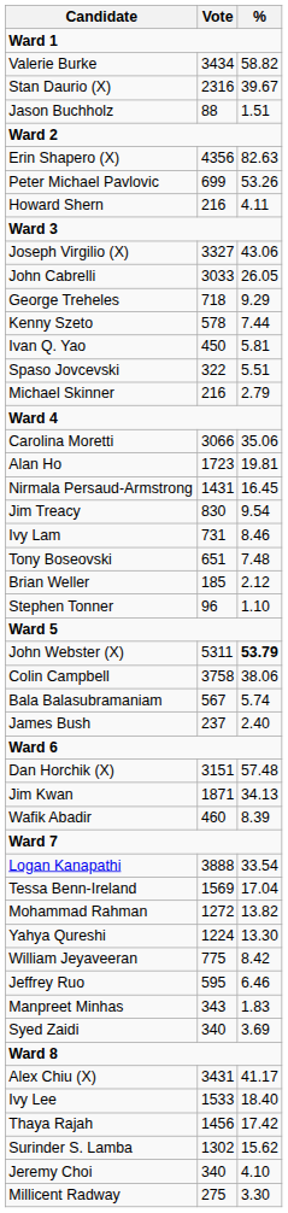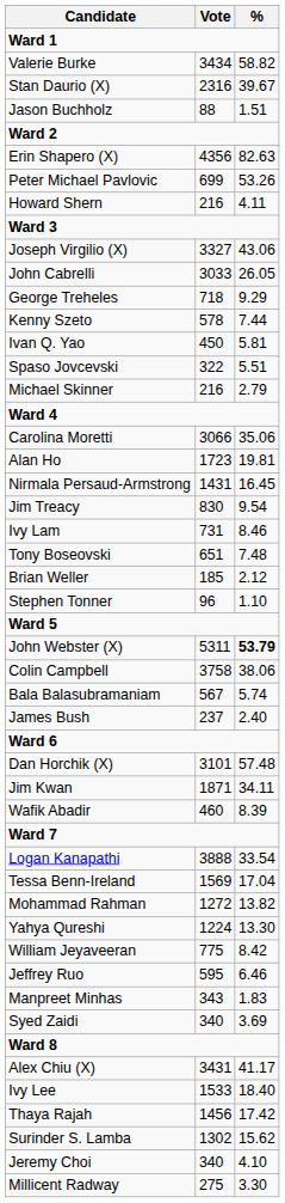 <table class="wikitable">
 <tr>
 <th bgcolor="#DDDDFF" width="200px">Candidate</th>
 <th bgcolor="#DDDDFF">Vote</th>
 <th bgcolor="#DDDDFF">%</th>
 </tr>
 <tr>
 <td colspan="4"><strong>Ward 1</strong></td>
 </tr>
 <tr>
 <td>Valerie Burke</td>
 <td>3434</td>
 <td>58.82</td>
 </tr>
 <tr>
 <td>Stan Daurio (X)</td>
 <td>2316</td>
 <td>39.67</td>
 </tr>
 <tr>
 <td>Jason Buchholz</td>
 <td>88</td>
 <td>1.51</td>
 </tr>
 <tr>
 <td colspan="4"><strong>Ward 2</strong></td>
 </tr>
 <tr>
 <td>Erin Shapero (X)</td>
 <td>4356</td>
 <td>82.63</td>
 </tr>
 <tr>
 <td>Peter Michael Pavlovic</td>
 <td>699</td>
 <td>53.26</td>
 </tr>
 <tr>
 <td>Howard Shern</td>
 <td>216</td>
 <td>4.11</td>
 </tr>
 <tr>
 <td colspan="4"><strong>Ward 3</strong></td>
 </tr>
 <tr>
 <td>Joseph Virgilio (X)</td>
 <td>3327</td>
 <td>43.06</td>
 </tr>
 <tr>
 <td>John Cabrelli</td>
 <td>3033</td>
 <td>26.05</td>
 </tr>
 <tr>
 <td>George Treheles</td>
 <td>718</td>
 <td>9.29</td>
 </tr>
 <tr>
 <td>Kenny Szeto</td>
 <td>578</td>
 <td>7.44</td>
 </tr>
 <tr>
 <td>Ivan Q. Yao</td>
 <td>450</td>
 <td>5.81</td>
 </tr>
 <tr>
 <td>Spaso Jovcevski</td>
 <td>322</td>
 <td>5.51</td>
 </tr>
 <tr>
 <td>Michael Skinner</td>
 <td>216</td>
 <td>2.79</td>
 </tr>
 <tr>
 <td colspan="4"><strong>Ward 4</strong></td>
 </tr>
 <tr>
 <td>Carolina Moretti</td>
 <td>3066</td>
 <td>35.06</td>
 </tr>
 <tr>
 <td>Alan Ho</td>
 <td>1723</td>
 <td>19.81</td>
 </tr>
 <tr>
 <td>Nirmala Persaud-Armstrong</td>
 <td>1431</td>
 <td>16.45</td>
 </tr>
 <tr>
 <td>Jim Treacy</td>
 <td>830</td>
 <td>9.54</td>
 </tr>
 <tr>
 <td>Ivy Lam</td>
 <td>731</td>
 <td>8.46</td>
 </tr>
 <tr>
 <td>Tony Boseovski</td>
 <td>651</td>
 <td>7.48</td>
 </tr>
 <tr>
 <td>Brian Weller</td>
 <td>185</td>
 <td>2.12</td>
 </tr>
 <tr>
 <td>Stephen Tonner</td>
 <td>96</td>
 <td>1.10</td>
 </tr>
 <tr>
 <td colspan="4"><strong>Ward 5</strong></td>
 </tr>
 <tr>
 <td>John Webster (X)</td>
 <td>5311</td>
 <td><strong>53.79</strong></td>
 </tr>
 <tr>
 <td>Colin Campbell</td>
 <td>3758</td>
 <td>38.06</td>
 </tr>
 <tr>
 <td>Bala Balasubramaniam</td>
 <td>567</td>
 <td>5.74</td>
 </tr>
 <tr>
 <td>James Bush</td>
 <td>237</td>
 <td>2.40</td>
 </tr>
 <tr>
 <td colspan="4"><strong>Ward 6</strong></td>
 </tr>
 <tr>
 <td>Dan Horchik (X)</td>
-<td>3151</td>
+<td>3101</td>
 <td>57.48</td>
 </tr>
 <tr>
 <td>Jim Kwan</td>
 <td>1871</td>
-<td>34.13</td>
+<td>34.11</td>
 </tr>
 <tr>
 <td>Wafik Abadir</td>
 <td>460</td>
 <td>8.39</td>
 </tr>
 <tr>
 <td colspan="4"><strong>Ward 7</strong></td>
 </tr>
 <tr>
 <td><a href='#'>Logan Kanapathi</a></td>
 <td>3888</td>
 <td>33.54</td>
 </tr>
 <tr>
 <td>Tessa Benn-Ireland</td>
 <td>1569</td>
 <td>17.04</td>
 </tr>
 <tr>
 <td>Mohammad Rahman</td>
 <td>1272</td>
 <td>13.82</td>
 </tr>
 <tr>
 <td>Yahya Qureshi</td>
 <td>1224</td>
 <td>13.30</td>
 </tr>
 <tr>
 <td>William Jeyaveeran</td>
 <td>775</td>
 <td>8.42</td>
 </tr>
 <tr>
 <td>Jeffrey Ruo</td>
 <td>595</td>
 <td>6.46</td>
 </tr>
 <tr>
 <td>Manpreet Minhas</td>
 <td>343</td>
 <td>1.83</td>
 </tr>
 <tr>
 <td>Syed Zaidi</td>
 <td>340</td>
 <td>3.69</td>
 </tr>
 <tr>
 <td colspan="4"><strong>Ward 8</strong></td>
 </tr>
 <tr>
 <td>Alex Chiu (X)</td>
 <td>3431</td>
 <td>41.17</td>
 </tr>
 <tr>
 <td>Ivy Lee</td>
 <td>1533</td>
 <td>18.40</td>
 </tr>
 <tr>
 <td>Thaya Rajah</td>
 <td>1456</td>
 <td>17.42</td>
 </tr>
 <tr>
 <td>Surinder S. Lamba</td>
 <td>1302</td>
 <td>15.62</td>
 </tr>
 <tr>
 <td>Jeremy Choi</td>
 <td>340</td>
 <td>4.10</td>
 </tr>
 <tr>
 <td>Millicent Radway</td>
 <td>275</td>
 <td>3.30</td>
 </tr>
 </table>
